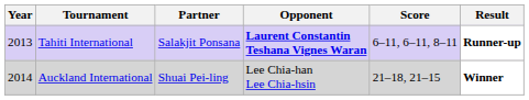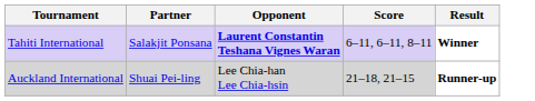 <table class="sortable wikitable" style="font-size: 90%;">
 <tr>
-<th>Year</th>
 <th>Tournament</th>
 <th>Partner</th>
 <th>Opponent</th>
 <th>Score</th>
 <th>Result</th>
 </tr>
 <tr style="background:#D8CEF6">
-<td align="center">2013</td>
 <td align="left"><a href='#'>Tahiti International</a></td>
 <td align="left"> <a href='#'>Salakjit Ponsana</a></td>
 <td align="left"><strong> <a href='#'>Laurent Constantin</a><br> <a href='#'>Teshana Vignes Waran</a></strong></td>
 <td align="left">6–11, 6–11, 8–11</td>
-<td style="text-align:left; background:white"> <strong>Runner-up</strong></td>
+<td style="text-align:left; background:white"> <strong>Winner</strong></td>
 </tr>
 <tr style="background:#D5D5D5">
-<td align="center">2014</td>
 <td align="left"><a href='#'>Auckland International</a></td>
 <td align="left"> <a href='#'>Shuai Pei-ling</a></td>
 <td align="left"> Lee Chia-han<br> <a href='#'>Lee Chia-hsin</a></td>
 <td align="left">21–18, 21–15</td>
-<td style="text-align:left; background:white"> <strong>Winner</strong></td>
+<td style="text-align:left; background:white"> <strong>Runner-up</strong></td>
 </tr>
 </table>
